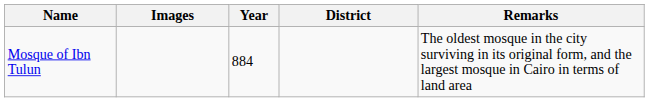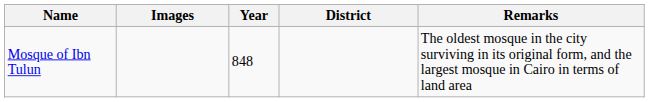 <table class="wikitable sortable">
 <tr>
 <th align=left width=120px>Name</th>
 <th align=center width=120px class=unsortable>Images</th>
 <th align=left width=050px>Year</th>
 <th align=left width=150px>District</th>
 <th align=left width=250px class=unsortable>Remarks</th>
 </tr>
 <tr>
 <td><a href='#'>Mosque of Ibn Tulun</a></td>
 <td></td>
-<td>884</td>
+<td>848</td>
 <td></td>
 <td>The oldest mosque in the city surviving in its original form, and the largest mosque in Cairo in terms of land area</td>
 </tr>
 </table>
